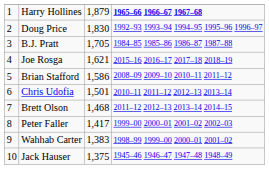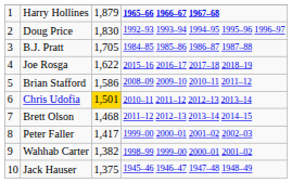 <table class="wikitable">
 <tr>
 </tr>
 <tr>
 <td>1</td>
 <td>Harry Hollines</td>
 <td>1,879</td>
 <td style="font-size:80%;"><strong><a href='#'>1965–66</a> <a href='#'>1966–67</a> <a href='#'>1967–68</a></strong></td>
 </tr>
 <tr>
 <td>2</td>
 <td>Doug Price</td>
 <td>1,830</td>
 <td style="font-size:80%;"><a href='#'>1992–93</a> <a href='#'>1993–94</a> <a href='#'>1994–95</a> <a href='#'>1995–96</a> <a href='#'>1996–97</a></td>
 </tr>
 <tr>
 <td>3</td>
 <td>B.J. Pratt</td>
 <td>1,705</td>
 <td style="font-size:80%;"><a href='#'>1984–85</a> <a href='#'>1985–86</a> <a href='#'>1986–87</a> <a href='#'>1987–88</a></td>
 </tr>
 <tr>
 <td>4</td>
 <td>Joe Rosga</td>
-<td>1,621</td>
+<td>1,622</td>
 <td style="font-size:80%;"><a href='#'>2015–16</a> <a href='#'>2016–17</a> <a href='#'>2017–18</a> <a href='#'>2018–19</a></td>
 </tr>
 <tr>
 <td>5</td>
 <td>Brian Stafford</td>
 <td>1,586</td>
 <td style="font-size:80%;"><a href='#'>2008–09</a> <a href='#'>2009–10</a> <a href='#'>2010–11</a> <a href='#'>2011–12</a></td>
 </tr>
 <tr>
 <td>6</td>
 <td><a href='#'>Chris Udofia</a></td>
-<td>1,501</td>
+<td style="background: gold;">1,501</td>
 <td style="font-size:80%;"><a href='#'>2010–11</a> <a href='#'>2011–12</a> <a href='#'>2012–13</a> <a href='#'>2013–14</a></td>
 </tr>
 <tr>
 <td>7</td>
 <td>Brett Olson</td>
 <td>1,468</td>
 <td style="font-size:80%;"><a href='#'>2011–12</a> <a href='#'>2012–13</a> <a href='#'>2013–14</a> <a href='#'>2014–15</a></td>
 </tr>
 <tr>
 <td>8</td>
 <td>Peter Faller</td>
 <td>1,417</td>
 <td style="font-size:80%;"><a href='#'>1999–00</a> <a href='#'>2000–01</a> <a href='#'>2001–02</a> <a href='#'>2002–03</a></td>
 </tr>
 <tr>
 <td>9</td>
 <td>Wahhab Carter</td>
-<td>1,383</td>
+<td>1,382</td>
 <td style="font-size:80%;"><a href='#'>1998–99</a> <a href='#'>1999–00</a> <a href='#'>2000–01</a> <a href='#'>2001–02</a></td>
 </tr>
 <tr>
 <td>10</td>
 <td>Jack Hauser</td>
 <td>1,375</td>
 <td style="font-size:80%;"><a href='#'>1945–46</a> <a href='#'>1946–47</a> <a href='#'>1947–48</a> <a href='#'>1948–49</a></td>
 </tr>
 </table>
